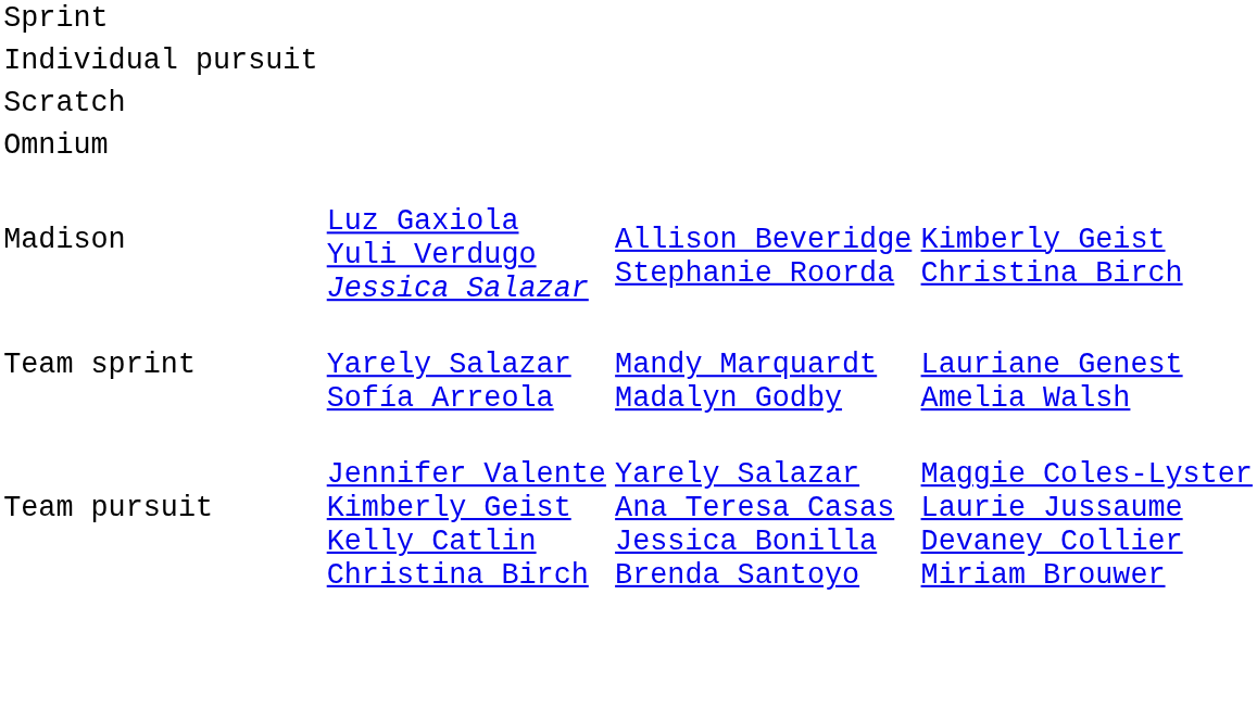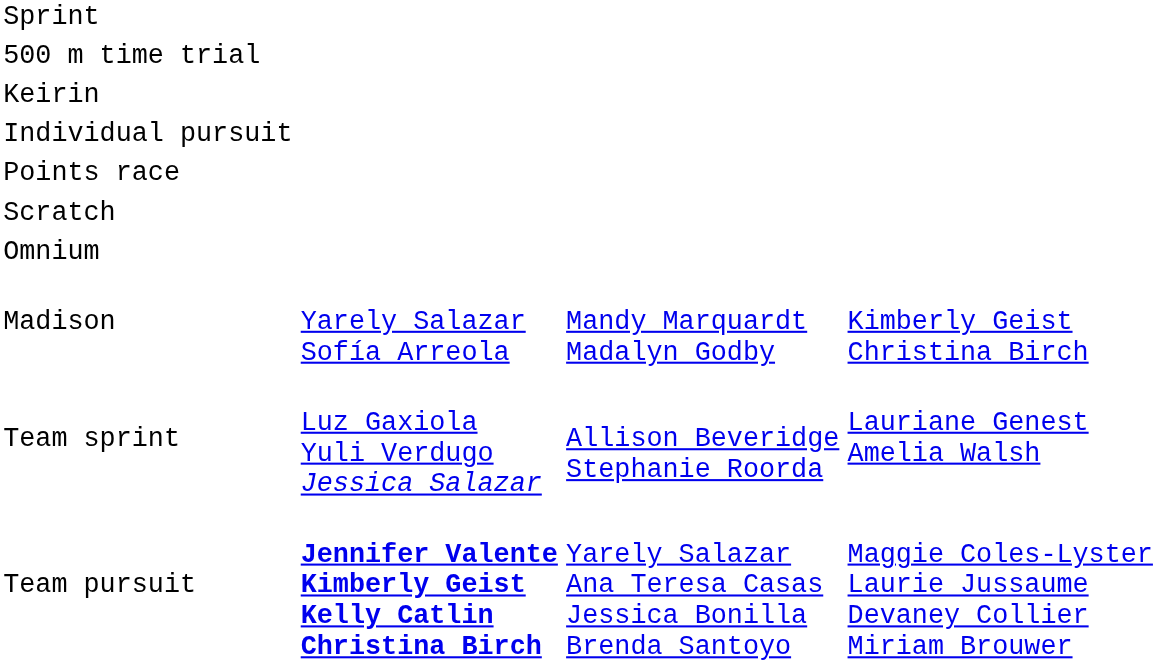 <table>
 <tr>
 <td>Sprint</td>
 <td></td>
 <td></td>
 <td></td>
 </tr>
 <tr>
+<td>500 m time trial</td>
+<td></td>
+<td></td>
+<td></td>
+</tr>
+<tr>
+<td>Keirin</td>
+<td></td>
+<td></td>
+<td></td>
+</tr>
+<tr>
 <td>Individual pursuit</td>
+<td></td>
+<td></td>
+<td></td>
+</tr>
+<tr>
+<td>Points race</td>
 <td></td>
 <td></td>
 <td></td>
 </tr>
 <tr>
 <td>Scratch</td>
 <td></td>
 <td></td>
 <td></td>
 </tr>
 <tr>
 <td>Omnium</td>
 <td></td>
 <td></td>
 <td></td>
 </tr>
 <tr>
 <td>Madison</td>
-<td><br><a href='#'>Luz Gaxiola</a><br><a href='#'>Yuli Verdugo</a><br><em><a href='#'>Jessica Salazar</a></em></td>
-<td><br><a href='#'>Allison Beveridge</a><br><a href='#'>Stephanie Roorda</a></td>
+<td><br><a href='#'>Yarely Salazar</a><br><a href='#'>Sofía Arreola</a></td>
+<td valign=top><br><a href='#'>Mandy Marquardt</a><br><a href='#'>Madalyn Godby</a></td>
 <td><br><a href='#'>Kimberly Geist</a><br><a href='#'>Christina Birch</a></td>
 </tr>
 <tr>
 <td>Team sprint</td>
-<td><br><a href='#'>Yarely Salazar</a><br><a href='#'>Sofía Arreola</a></td>
-<td valign=top><br><a href='#'>Mandy Marquardt</a><br><a href='#'>Madalyn Godby</a></td>
+<td><br><a href='#'>Luz Gaxiola</a><br><a href='#'>Yuli Verdugo</a><br><em><a href='#'>Jessica Salazar</a></em></td>
+<td><br><a href='#'>Allison Beveridge</a><br><a href='#'>Stephanie Roorda</a></td>
 <td valign=top><br><a href='#'>Lauriane Genest</a><br><a href='#'>Amelia Walsh</a></td>
 </tr>
 <tr>
 <td>Team pursuit</td>
-<td><br><a href='#'>Jennifer Valente</a><br><a href='#'>Kimberly Geist</a><br><a href='#'>Kelly Catlin</a><br><a href='#'>Christina Birch</a></td>
+<td><strong><br><a href='#'>Jennifer Valente</a><br><a href='#'>Kimberly Geist</a><br><a href='#'>Kelly Catlin</a><br><a href='#'>Christina Birch</a></strong></td>
 <td><br><a href='#'>Yarely Salazar</a><br><a href='#'>Ana Teresa Casas</a><br><a href='#'>Jessica Bonilla</a><br><a href='#'>Brenda Santoyo</a></td>
 <td><br><a href='#'>Maggie Coles-Lyster</a><br><a href='#'>Laurie Jussaume</a><br><a href='#'>Devaney Collier</a><br><a href='#'>Miriam Brouwer</a></td>
 </tr>
 </table>
